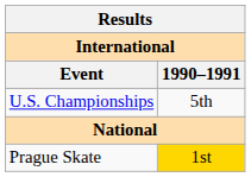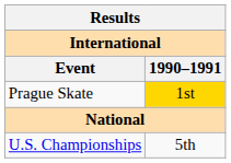 <table class="wikitable" style="text-align:center">
 <tr>
 <th colspan=2 align=center><strong>Results</strong></th>
 </tr>
 <tr>
 <th style="background-color: #ffdead; " colspan=2 align=center><strong>International</strong></th>
 </tr>
 <tr>
 <th>Event</th>
 <th>1990–1991</th>
 </tr>
 <tr>
-<td align=left><a href='#'>U.S. Championships</a></td>
-<td>5th</td>
+<td align=left>Prague Skate</td>
+<td bgcolor=gold>1st</td>
 </tr>
 <tr>
 <th style="background-color: #ffdead; " colspan=2 align=center><strong>National</strong></th>
 </tr>
 <tr>
-<td align=left>Prague Skate</td>
-<td bgcolor=gold>1st</td>
+<td align=left><a href='#'>U.S. Championships</a></td>
+<td>5th</td>
 </tr>
 </table>
